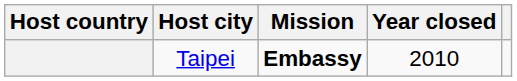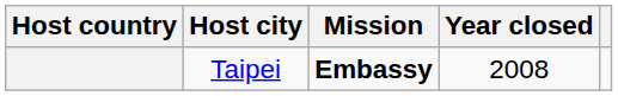 <table class="wikitable plainrowheaders" style="text-align:center;">
 <tr>
 <th scope="col">Host country</th>
 <th scope="col">Host city</th>
 <th scope="col">Mission</th>
 <th scope="col">Year closed</th>
 <th scope="col"></th>
 </tr>
 <tr>
 <th scope="row"></th>
 <td><a href='#'>Taipei</a></td>
 <td><strong>Embassy</strong></td>
-<td>2010</td>
+<td>2008</td>
 <td></td>
 </tr>
 </table>
